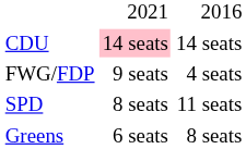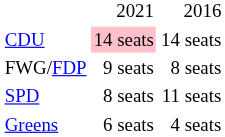 <table cellpadding="2" style="width:150px; text-align:right; white-space:nowrap;">
 <tr>
 <td></td>
 <td>2021</td>
 <td>2016</td>
 </tr>
 <tr>
 <td style="text-align:left;"><a href='#'>CDU</a></td>
 <td style="background: pink;">14 seats</td>
 <td>14 seats</td>
 </tr>
 <tr>
 <td style="text-align:left;">FWG/<a href='#'>FDP</a></td>
 <td>9 seats</td>
-<td>4 seats</td>
+<td>8 seats</td>
 </tr>
 <tr>
 <td style="text-align:left;"><a href='#'>SPD</a></td>
 <td>8 seats</td>
 <td>11 seats</td>
 </tr>
 <tr>
 <td style="text-align:left;"><a href='#'>Greens</a></td>
 <td>6 seats</td>
-<td>8 seats</td>
+<td>4 seats</td>
 </tr>
 </table>
